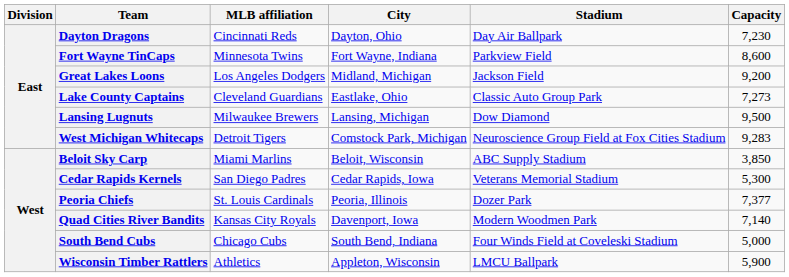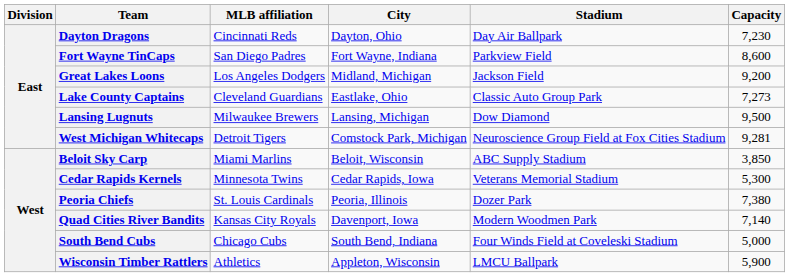 <table class="wikitable sortable">
 <tr>
 <th scope="col">Division</th>
 <th scope="col">Team</th>
 <th scope="col">MLB affiliation</th>
 <th scope="col">City</th>
 <th scope="col">Stadium</th>
 <th scope="col" data-sort-type="number">Capacity</th>
 </tr>
 <tr>
 <th scope="rowgroup" rowspan="6">East</th>
 <th scope="row" style="text-align:left"><a href='#'>Dayton Dragons</a></th>
 <td><a href='#'>Cincinnati Reds</a></td>
 <td><a href='#'>Dayton, Ohio</a></td>
 <td><a href='#'>Day Air Ballpark</a></td>
 <td align="center">7,230</td>
 </tr>
 <tr>
 <th scope="row" style="text-align:left"><a href='#'>Fort Wayne TinCaps</a></th>
-<td><a href='#'>Minnesota Twins</a></td>
+<td><a href='#'>San Diego Padres</a></td>
 <td><a href='#'>Fort Wayne, Indiana</a></td>
 <td><a href='#'>Parkview Field</a></td>
 <td align="center">8,600</td>
 </tr>
 <tr>
 <th scope="row" style="text-align:left"><a href='#'>Great Lakes Loons</a></th>
 <td><a href='#'>Los Angeles Dodgers</a></td>
 <td><a href='#'>Midland, Michigan</a></td>
 <td><a href='#'>Jackson Field</a></td>
 <td align="center">9,200</td>
 </tr>
 <tr>
 <th scope="row" style="text-align:left"><a href='#'>Lake County Captains</a></th>
 <td><a href='#'>Cleveland Guardians</a></td>
 <td><a href='#'>Eastlake, Ohio</a></td>
 <td><a href='#'>Classic Auto Group Park</a></td>
 <td align="center">7,273</td>
 </tr>
 <tr>
 <th scope="row" style="text-align:left"><a href='#'>Lansing Lugnuts</a></th>
 <td><a href='#'>Milwaukee Brewers</a></td>
 <td><a href='#'>Lansing, Michigan</a></td>
 <td><a href='#'>Dow Diamond</a></td>
 <td align="center">9,500</td>
 </tr>
 <tr>
 <th scope="row" style="text-align:left"><a href='#'>West Michigan Whitecaps</a></th>
 <td><a href='#'>Detroit Tigers</a></td>
 <td><a href='#'>Comstock Park, Michigan</a></td>
 <td><a href='#'>Neuroscience Group Field at Fox Cities Stadium</a></td>
-<td align="center">9,283</td>
+<td align="center">9,281</td>
 </tr>
 <tr>
 <th scope="rowgroup" rowspan="6">West</th>
 <th scope="row" style="text-align:left"><a href='#'>Beloit Sky Carp</a></th>
 <td><a href='#'>Miami Marlins</a></td>
 <td><a href='#'>Beloit, Wisconsin</a></td>
 <td><a href='#'>ABC Supply Stadium</a></td>
 <td align="center">3,850</td>
 </tr>
 <tr>
 <th scope="row" style="text-align:left"><a href='#'>Cedar Rapids Kernels</a></th>
-<td><a href='#'>San Diego Padres</a></td>
+<td><a href='#'>Minnesota Twins</a></td>
 <td><a href='#'>Cedar Rapids, Iowa</a></td>
 <td><a href='#'>Veterans Memorial Stadium</a></td>
 <td align="center">5,300</td>
 </tr>
 <tr>
 <th scope="row" style="text-align:left"><a href='#'>Peoria Chiefs</a></th>
 <td><a href='#'>St. Louis Cardinals</a></td>
 <td><a href='#'>Peoria, Illinois</a></td>
 <td><a href='#'>Dozer Park</a></td>
-<td align="center">7,377</td>
+<td align="center">7,380</td>
 </tr>
 <tr>
 <th scope="row" style="text-align:left"><a href='#'>Quad Cities River Bandits</a></th>
 <td><a href='#'>Kansas City Royals</a></td>
 <td><a href='#'>Davenport, Iowa</a></td>
 <td><a href='#'>Modern Woodmen Park</a></td>
 <td align="center">7,140</td>
 </tr>
 <tr>
 <th scope="row" style="text-align:left"><a href='#'>South Bend Cubs</a></th>
 <td><a href='#'>Chicago Cubs</a></td>
 <td><a href='#'>South Bend, Indiana</a></td>
 <td><a href='#'>Four Winds Field at Coveleski Stadium</a></td>
 <td align="center">5,000</td>
 </tr>
 <tr>
 <th scope="row" style="text-align:left"><a href='#'>Wisconsin Timber Rattlers</a></th>
 <td><a href='#'>Athletics</a></td>
 <td><a href='#'>Appleton, Wisconsin</a></td>
 <td><a href='#'>LMCU Ballpark</a></td>
 <td align="center">5,900</td>
 </tr>
 </table>
